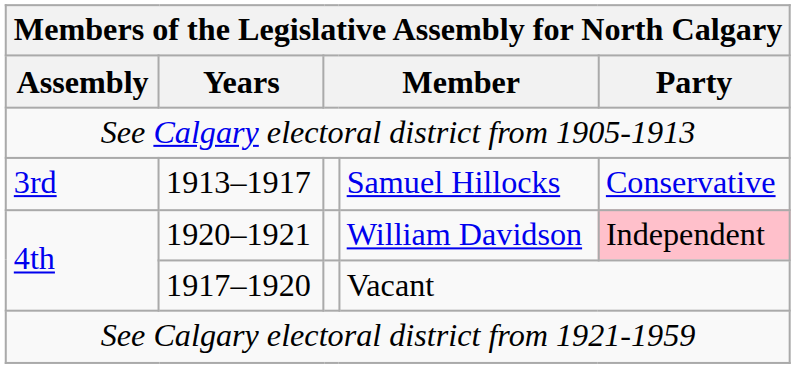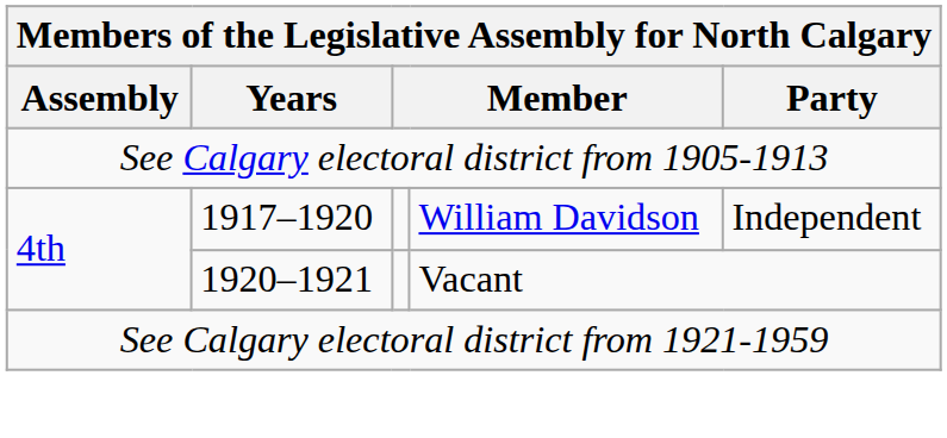 <table class="wikitable" align=right>
 <tr>
 <th colspan=5>Members of the Legislative Assembly for North Calgary</th>
 </tr>
 <tr>
 <th>Assembly</th>
 <th>Years</th>
 <th colspan="2">Member</th>
 <th>Party</th>
 </tr>
 <tr>
 <td align="center" colspan=5><em>See <a href='#'>Calgary</a> electoral district from 1905-1913</em></td>
 </tr>
 <tr>
-<td><a href='#'>3rd</a></td>
-<td>1913–1917</td>
+<td rowspan=2><a href='#'>4th</a></td>
+<td>1917–1920</td>
 <td></td>
-<td><a href='#'>Samuel Hillocks</a></td>
-<td><a href='#'>Conservative</a></td>
+<td><a href='#'>William Davidson</a></td>
+<td>Independent</td>
 </tr>
 <tr>
-<td rowspan=2><a href='#'>4th</a></td>
 <td>1920–1921</td>
-<td></td>
-<td><a href='#'>William Davidson</a></td>
-<td style="background: pink;">Independent</td>
-</tr>
-<tr>
-<td>1917–1920</td>
 <td></td>
 <td colspan=2>Vacant</td>
 </tr>
 <tr>
 <td align="center" colspan=5><em>See Calgary electoral district from 1921-1959</em></td>
 </tr>
 </table>
